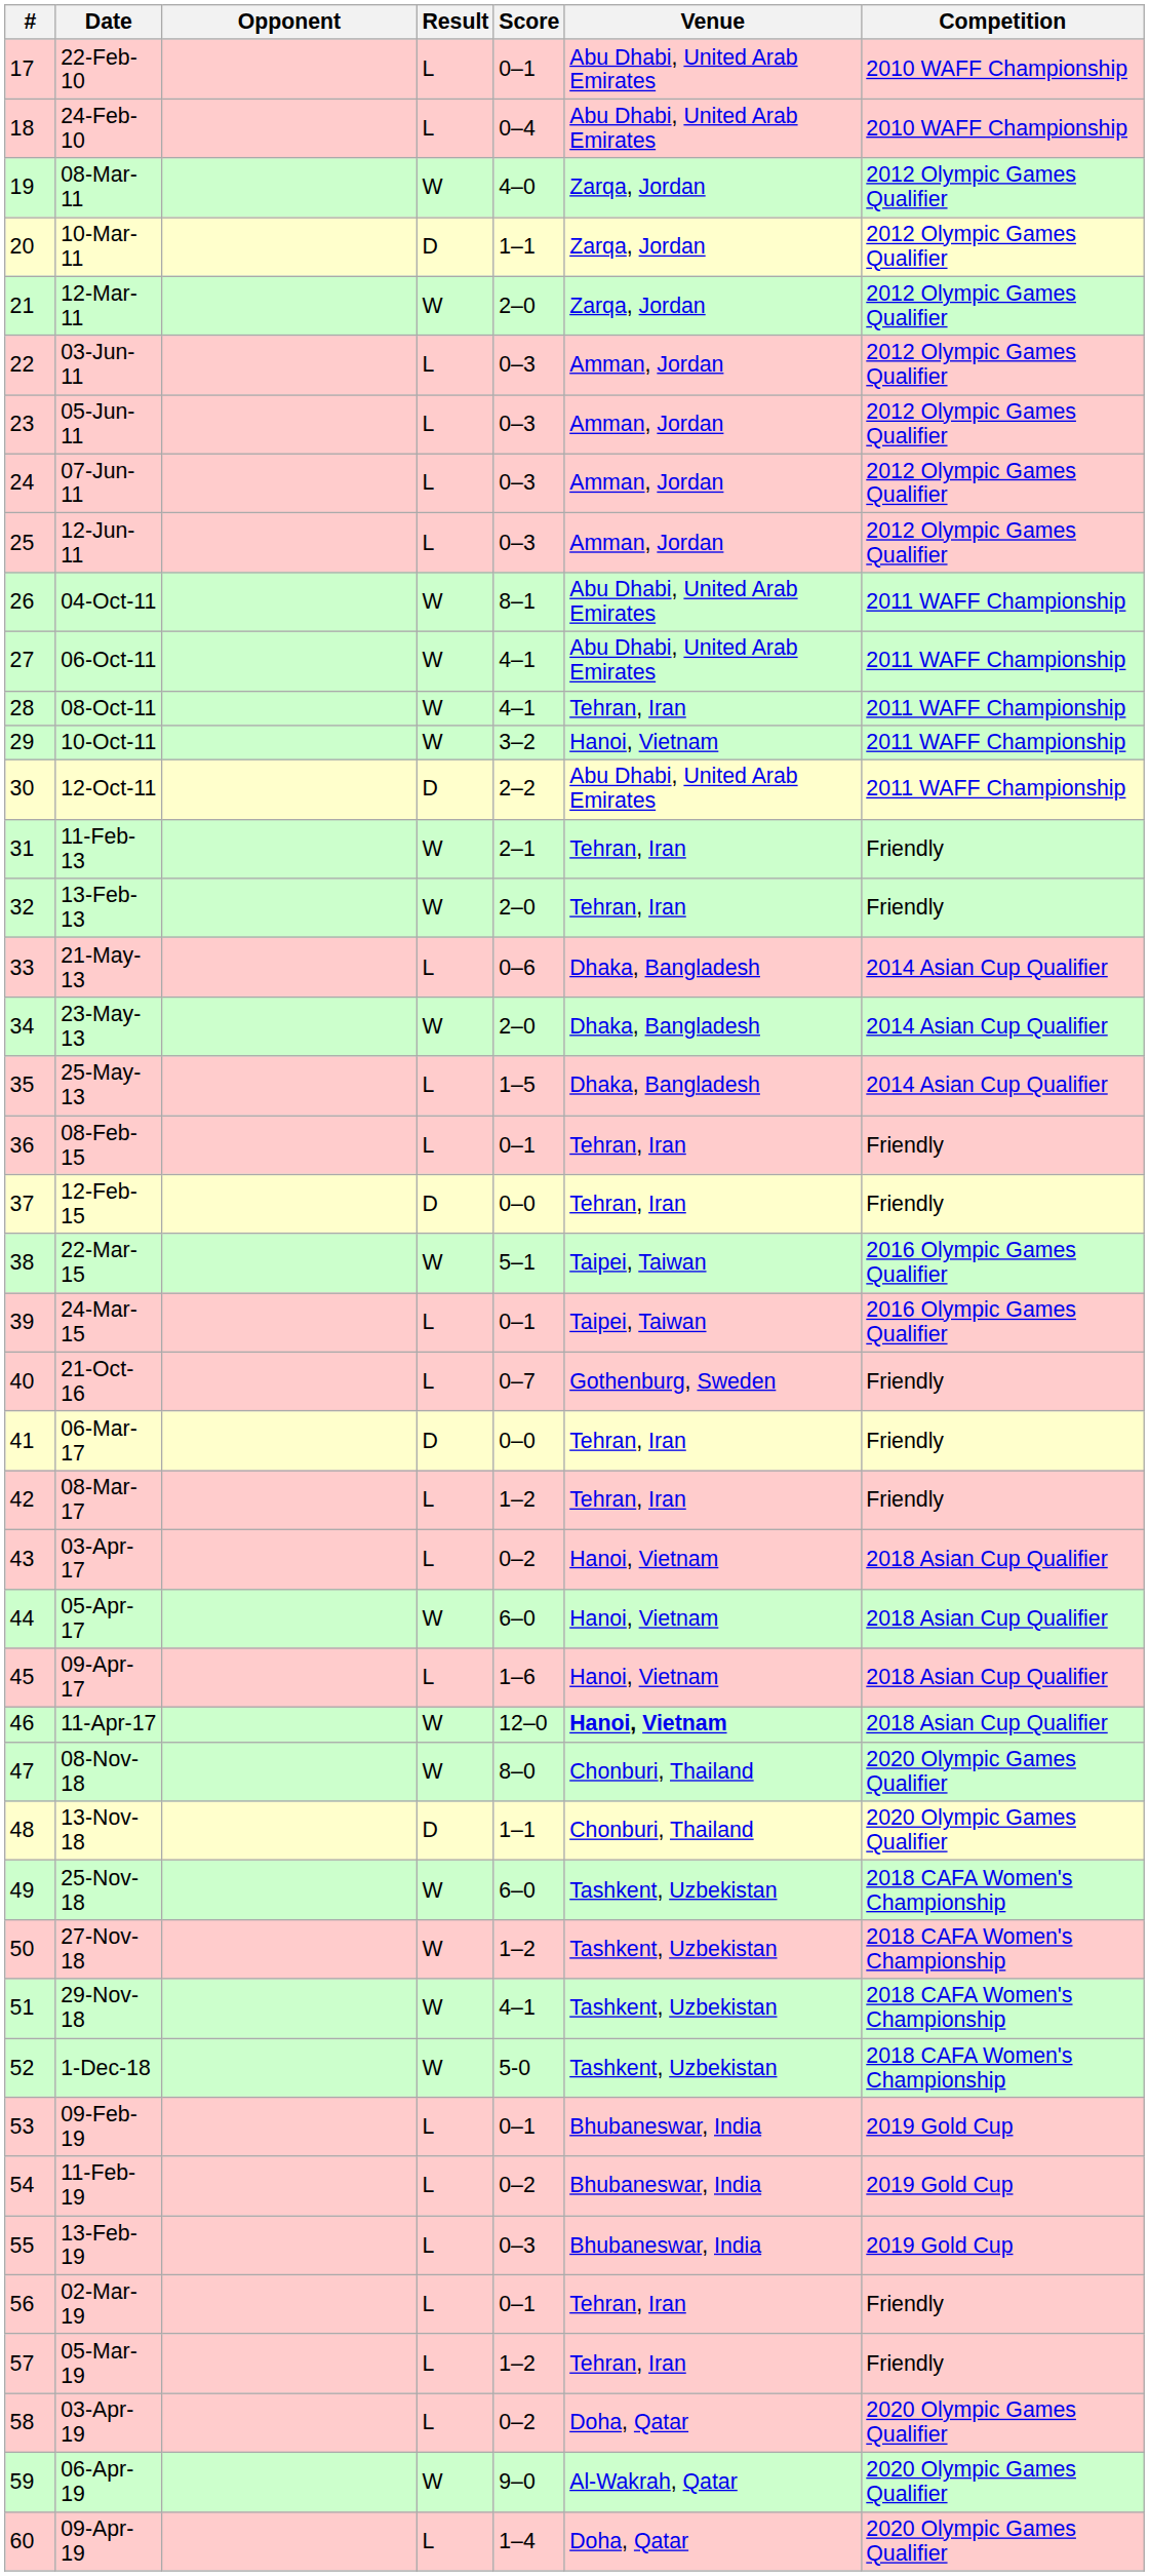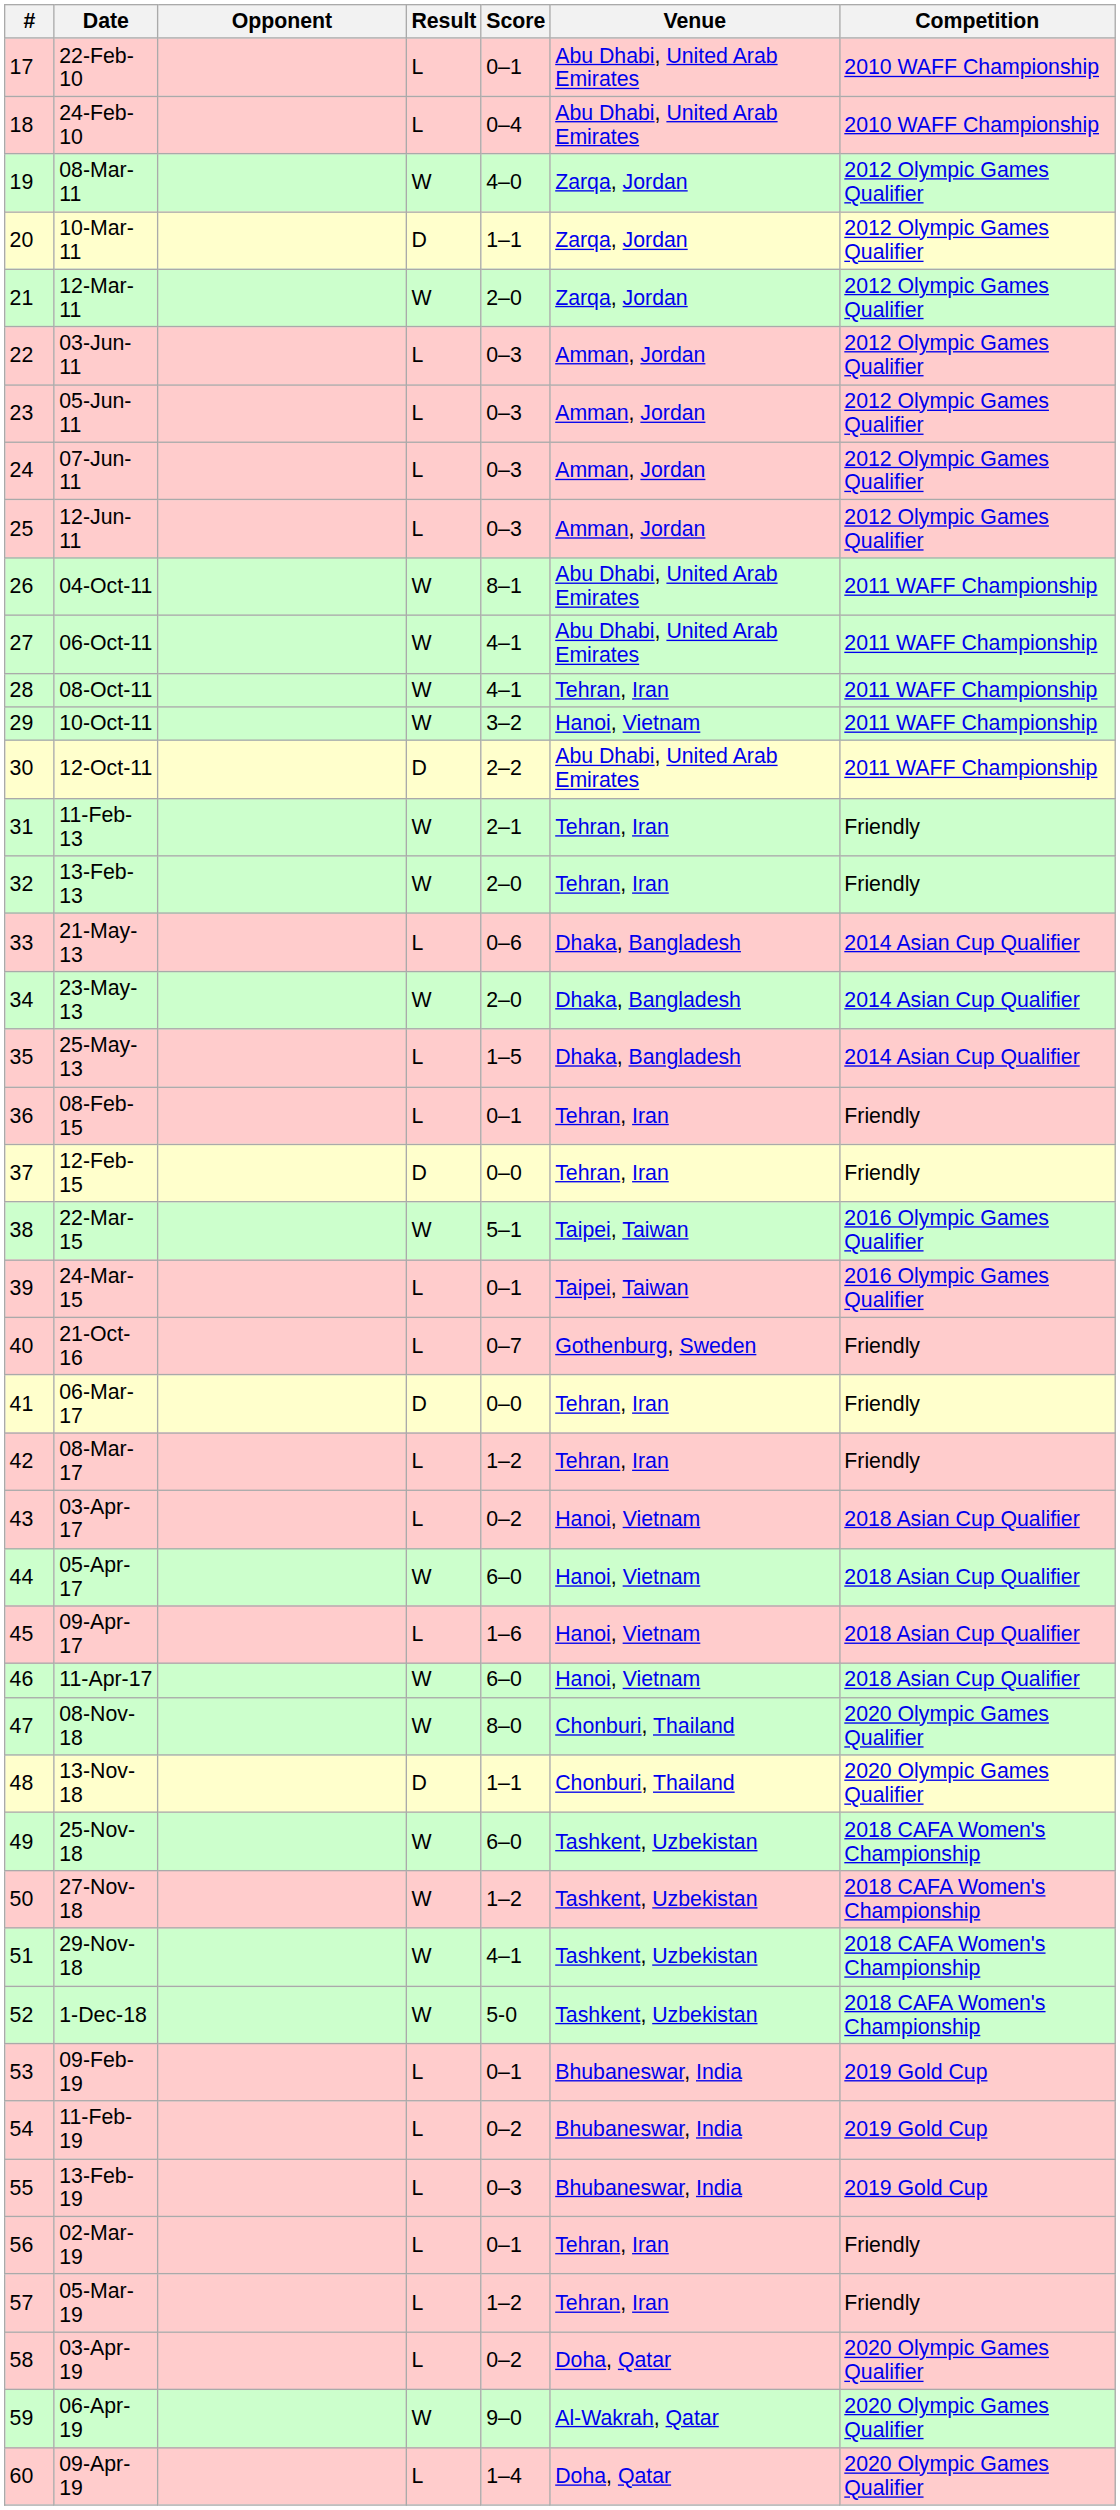 <table class="wikitable">
 <tr>
 <th width=30>#</th>
 <th width=70>Date</th>
 <th width=180>Opponent</th>
 <th>Result</th>
 <th>Score</th>
 <th width=210>Venue</th>
 <th width=200>Competition</th>
 </tr>
 <tr bgcolor=#FFCCCC>
 <td>17</td>
 <td>22-Feb-10</td>
 <td></td>
 <td>L</td>
 <td>0–1</td>
 <td><a href='#'>Abu Dhabi</a>, <a href='#'>United Arab Emirates</a></td>
 <td><a href='#'>2010 WAFF Championship</a></td>
 </tr>
 <tr bgcolor=#FFCCCC>
 <td>18</td>
 <td>24-Feb-10</td>
 <td></td>
 <td>L</td>
 <td>0–4</td>
 <td><a href='#'>Abu Dhabi</a>, <a href='#'>United Arab Emirates</a></td>
 <td><a href='#'>2010 WAFF Championship</a></td>
 </tr>
 <tr bgcolor=#CCFFCC>
 <td>19</td>
 <td>08-Mar-11</td>
 <td></td>
 <td>W</td>
 <td>4–0</td>
 <td><a href='#'>Zarqa</a>, <a href='#'>Jordan</a></td>
 <td><a href='#'>2012 Olympic Games Qualifier</a></td>
 </tr>
 <tr bgcolor=#FFFFCC>
 <td>20</td>
 <td>10-Mar-11</td>
 <td></td>
 <td>D</td>
 <td>1–1</td>
 <td><a href='#'>Zarqa</a>, <a href='#'>Jordan</a></td>
 <td><a href='#'>2012 Olympic Games Qualifier</a></td>
 </tr>
 <tr bgcolor=#CCFFCC>
 <td>21</td>
 <td>12-Mar-11</td>
 <td></td>
 <td>W</td>
 <td>2–0</td>
 <td><a href='#'>Zarqa</a>, <a href='#'>Jordan</a></td>
 <td><a href='#'>2012 Olympic Games Qualifier</a></td>
 </tr>
 <tr bgcolor=#FFCCCC>
 <td>22</td>
 <td>03-Jun-11</td>
 <td></td>
 <td>L</td>
 <td>0–3</td>
 <td><a href='#'>Amman</a>, <a href='#'>Jordan</a></td>
 <td><a href='#'>2012 Olympic Games Qualifier</a></td>
 </tr>
 <tr bgcolor=#FFCCCC>
 <td>23</td>
 <td>05-Jun-11</td>
 <td></td>
 <td>L</td>
 <td>0–3</td>
 <td><a href='#'>Amman</a>, <a href='#'>Jordan</a></td>
 <td><a href='#'>2012 Olympic Games Qualifier</a></td>
 </tr>
 <tr bgcolor=#FFCCCC>
 <td>24</td>
 <td>07-Jun-11</td>
 <td></td>
 <td>L</td>
 <td>0–3</td>
 <td><a href='#'>Amman</a>, <a href='#'>Jordan</a></td>
 <td><a href='#'>2012 Olympic Games Qualifier</a></td>
 </tr>
 <tr bgcolor=#FFCCCC>
 <td>25</td>
 <td>12-Jun-11</td>
 <td></td>
 <td>L</td>
 <td>0–3</td>
 <td><a href='#'>Amman</a>, <a href='#'>Jordan</a></td>
 <td><a href='#'>2012 Olympic Games Qualifier</a></td>
 </tr>
 <tr bgcolor=#CCFFCC>
 <td>26</td>
 <td>04-Oct-11</td>
 <td></td>
 <td>W</td>
 <td>8–1</td>
 <td><a href='#'>Abu Dhabi</a>, <a href='#'>United Arab Emirates</a></td>
 <td><a href='#'>2011 WAFF Championship</a></td>
 </tr>
 <tr bgcolor=#CCFFCC>
 <td>27</td>
 <td>06-Oct-11</td>
 <td></td>
 <td>W</td>
 <td>4–1</td>
 <td><a href='#'>Abu Dhabi</a>, <a href='#'>United Arab Emirates</a></td>
 <td><a href='#'>2011 WAFF Championship</a></td>
 </tr>
 <tr bgcolor=#CCFFCC>
 <td>28</td>
 <td>08-Oct-11</td>
 <td></td>
 <td>W</td>
 <td>4–1</td>
 <td><a href='#'>Tehran</a>, <a href='#'>Iran</a></td>
 <td><a href='#'>2011 WAFF Championship</a></td>
 </tr>
 <tr bgcolor=#CCFFCC>
 <td>29</td>
 <td>10-Oct-11</td>
 <td></td>
 <td>W</td>
 <td>3–2</td>
 <td><a href='#'>Hanoi</a>, <a href='#'>Vietnam</a></td>
 <td><a href='#'>2011 WAFF Championship</a></td>
 </tr>
 <tr bgcolor=#FFFFCC>
 <td>30</td>
 <td>12-Oct-11</td>
 <td></td>
 <td>D</td>
 <td>2–2</td>
 <td><a href='#'>Abu Dhabi</a>, <a href='#'>United Arab Emirates</a></td>
 <td><a href='#'>2011 WAFF Championship</a></td>
 </tr>
 <tr bgcolor=#CCFFCC>
 <td>31</td>
 <td>11-Feb-13</td>
 <td></td>
 <td>W</td>
 <td>2–1</td>
 <td><a href='#'>Tehran</a>, <a href='#'>Iran</a></td>
 <td>Friendly</td>
 </tr>
 <tr bgcolor=#CCFFCC>
 <td>32</td>
 <td>13-Feb-13</td>
 <td></td>
 <td>W</td>
 <td>2–0</td>
 <td><a href='#'>Tehran</a>, <a href='#'>Iran</a></td>
 <td>Friendly</td>
 </tr>
 <tr bgcolor=#FFCCCC>
 <td>33</td>
 <td>21-May-13</td>
 <td></td>
 <td>L</td>
 <td>0–6</td>
 <td><a href='#'>Dhaka</a>, <a href='#'>Bangladesh</a></td>
 <td><a href='#'>2014 Asian Cup Qualifier</a></td>
 </tr>
 <tr bgcolor=#CCFFCC>
 <td>34</td>
 <td>23-May-13</td>
 <td></td>
 <td>W</td>
 <td>2–0</td>
 <td><a href='#'>Dhaka</a>, <a href='#'>Bangladesh</a></td>
 <td><a href='#'>2014 Asian Cup Qualifier</a></td>
 </tr>
 <tr bgcolor=#FFCCCC>
 <td>35</td>
 <td>25-May-13</td>
 <td></td>
 <td>L</td>
 <td>1–5</td>
 <td><a href='#'>Dhaka</a>, <a href='#'>Bangladesh</a></td>
 <td><a href='#'>2014 Asian Cup Qualifier</a></td>
 </tr>
 <tr bgcolor=#FFCCCC>
 <td>36</td>
 <td>08-Feb-15</td>
 <td></td>
 <td>L</td>
 <td>0–1</td>
 <td><a href='#'>Tehran</a>, <a href='#'>Iran</a></td>
 <td>Friendly</td>
 </tr>
 <tr bgcolor=#FFFFCC>
 <td>37</td>
 <td>12-Feb-15</td>
 <td></td>
 <td>D</td>
 <td>0–0</td>
 <td><a href='#'>Tehran</a>, <a href='#'>Iran</a></td>
 <td>Friendly</td>
 </tr>
 <tr bgcolor=#CCFFCC>
 <td>38</td>
 <td>22-Mar-15</td>
 <td></td>
 <td>W</td>
 <td>5–1</td>
 <td><a href='#'>Taipei</a>, <a href='#'>Taiwan</a></td>
 <td><a href='#'>2016 Olympic Games Qualifier</a></td>
 </tr>
 <tr bgcolor=#FFCCCC>
 <td>39</td>
 <td>24-Mar-15</td>
 <td></td>
 <td>L</td>
 <td>0–1</td>
 <td><a href='#'>Taipei</a>, <a href='#'>Taiwan</a></td>
 <td><a href='#'>2016 Olympic Games Qualifier</a></td>
 </tr>
 <tr bgcolor=#FFCCCC>
 <td>40</td>
 <td>21-Oct-16</td>
 <td></td>
 <td>L</td>
 <td>0–7</td>
 <td><a href='#'>Gothenburg</a>, <a href='#'>Sweden</a></td>
 <td>Friendly</td>
 </tr>
 <tr bgcolor=#FFFFCC>
 <td>41</td>
 <td>06-Mar-17</td>
 <td></td>
 <td>D</td>
 <td>0–0</td>
 <td><a href='#'>Tehran</a>, <a href='#'>Iran</a></td>
 <td>Friendly</td>
 </tr>
 <tr bgcolor=#FFCCCC>
 <td>42</td>
 <td>08-Mar-17</td>
 <td></td>
 <td>L</td>
 <td>1–2</td>
 <td><a href='#'>Tehran</a>, <a href='#'>Iran</a></td>
 <td>Friendly</td>
 </tr>
 <tr bgcolor=#FFCCCC>
 <td>43</td>
 <td>03-Apr-17</td>
 <td></td>
 <td>L</td>
 <td>0–2</td>
 <td><a href='#'>Hanoi</a>, <a href='#'>Vietnam</a></td>
 <td><a href='#'>2018 Asian Cup Qualifier</a></td>
 </tr>
 <tr bgcolor=#CCFFCC>
 <td>44</td>
 <td>05-Apr-17</td>
 <td></td>
 <td>W</td>
 <td>6–0</td>
 <td><a href='#'>Hanoi</a>, <a href='#'>Vietnam</a></td>
 <td><a href='#'>2018 Asian Cup Qualifier</a></td>
 </tr>
 <tr bgcolor=#FFCCCC>
 <td>45</td>
 <td>09-Apr-17</td>
 <td></td>
 <td>L</td>
 <td>1–6</td>
 <td><a href='#'>Hanoi</a>, <a href='#'>Vietnam</a></td>
 <td><a href='#'>2018 Asian Cup Qualifier</a></td>
 </tr>
 <tr bgcolor=#CCFFCC>
 <td>46</td>
 <td>11-Apr-17</td>
 <td></td>
 <td>W</td>
-<td>12–0</td>
-<td><strong><a href='#'>Hanoi</a>, <a href='#'>Vietnam</a></strong></td>
+<td>6–0</td>
+<td><a href='#'>Hanoi</a>, <a href='#'>Vietnam</a></td>
 <td><a href='#'>2018 Asian Cup Qualifier</a></td>
 </tr>
 <tr bgcolor=#CCFFCC>
 <td>47</td>
 <td>08-Nov-18</td>
 <td></td>
 <td>W</td>
 <td>8–0</td>
 <td><a href='#'>Chonburi</a>, <a href='#'>Thailand</a></td>
 <td><a href='#'>2020 Olympic Games Qualifier</a></td>
 </tr>
 <tr bgcolor=#FFFFCC>
 <td>48</td>
 <td>13-Nov-18</td>
 <td></td>
 <td>D</td>
 <td>1–1</td>
 <td><a href='#'>Chonburi</a>, <a href='#'>Thailand</a></td>
 <td><a href='#'>2020 Olympic Games Qualifier</a></td>
 </tr>
 <tr bgcolor=#CCFFCC>
 <td>49</td>
 <td>25-Nov-18</td>
 <td></td>
 <td>W</td>
 <td>6–0</td>
 <td><a href='#'>Tashkent</a>, <a href='#'>Uzbekistan</a></td>
 <td><a href='#'>2018 CAFA Women's Championship</a></td>
 </tr>
 <tr bgcolor=#FFCCCC>
 <td>50</td>
 <td>27-Nov-18</td>
 <td></td>
 <td>W</td>
 <td>1–2</td>
 <td><a href='#'>Tashkent</a>, <a href='#'>Uzbekistan</a></td>
 <td><a href='#'>2018 CAFA Women's Championship</a></td>
 </tr>
 <tr bgcolor=#CCFFCC>
 <td>51</td>
 <td>29-Nov-18</td>
 <td></td>
 <td>W</td>
 <td>4–1</td>
 <td><a href='#'>Tashkent</a>, <a href='#'>Uzbekistan</a></td>
 <td><a href='#'>2018 CAFA Women's Championship</a></td>
 </tr>
 <tr bgcolor=#CCFFCC>
 <td>52</td>
 <td>1-Dec-18</td>
 <td></td>
 <td>W</td>
 <td>5-0</td>
 <td><a href='#'>Tashkent</a>, <a href='#'>Uzbekistan</a></td>
 <td><a href='#'>2018 CAFA Women's Championship</a></td>
 </tr>
 <tr bgcolor=#FFCCCC>
 <td>53</td>
 <td>09-Feb-19</td>
 <td></td>
 <td>L</td>
 <td>0–1</td>
 <td><a href='#'>Bhubaneswar</a>, <a href='#'>India</a></td>
 <td><a href='#'>2019 Gold Cup</a></td>
 </tr>
 <tr bgcolor=#FFCCCC>
 <td>54</td>
 <td>11-Feb-19</td>
 <td></td>
 <td>L</td>
 <td>0–2</td>
 <td><a href='#'>Bhubaneswar</a>, <a href='#'>India</a></td>
 <td><a href='#'>2019 Gold Cup</a></td>
 </tr>
 <tr bgcolor=#FFCCCC>
 <td>55</td>
 <td>13-Feb-19</td>
 <td></td>
 <td>L</td>
 <td>0–3</td>
 <td><a href='#'>Bhubaneswar</a>, <a href='#'>India</a></td>
 <td><a href='#'>2019 Gold Cup</a></td>
 </tr>
 <tr bgcolor=#FFCCCC>
 <td>56</td>
 <td>02-Mar-19</td>
 <td></td>
 <td>L</td>
 <td>0–1</td>
 <td><a href='#'>Tehran</a>, <a href='#'>Iran</a></td>
 <td>Friendly</td>
 </tr>
 <tr bgcolor=#FFCCCC>
 <td>57</td>
 <td>05-Mar-19</td>
 <td></td>
 <td>L</td>
 <td>1–2</td>
 <td><a href='#'>Tehran</a>, <a href='#'>Iran</a></td>
 <td>Friendly</td>
 </tr>
 <tr bgcolor=#FFCCCC>
 <td>58</td>
 <td>03-Apr-19</td>
 <td></td>
 <td>L</td>
 <td>0–2</td>
 <td><a href='#'>Doha</a>, <a href='#'>Qatar</a></td>
 <td><a href='#'>2020 Olympic Games Qualifier</a></td>
 </tr>
 <tr bgcolor=#CCFFCC>
 <td>59</td>
 <td>06-Apr-19</td>
 <td></td>
 <td>W</td>
 <td>9–0</td>
 <td><a href='#'>Al-Wakrah</a>, <a href='#'>Qatar</a></td>
 <td><a href='#'>2020 Olympic Games Qualifier</a></td>
 </tr>
 <tr bgcolor=#FFCCCC>
 <td>60</td>
 <td>09-Apr-19</td>
 <td></td>
 <td>L</td>
 <td>1–4</td>
 <td><a href='#'>Doha</a>, <a href='#'>Qatar</a></td>
 <td><a href='#'>2020 Olympic Games Qualifier</a></td>
 </tr>
 </table>
